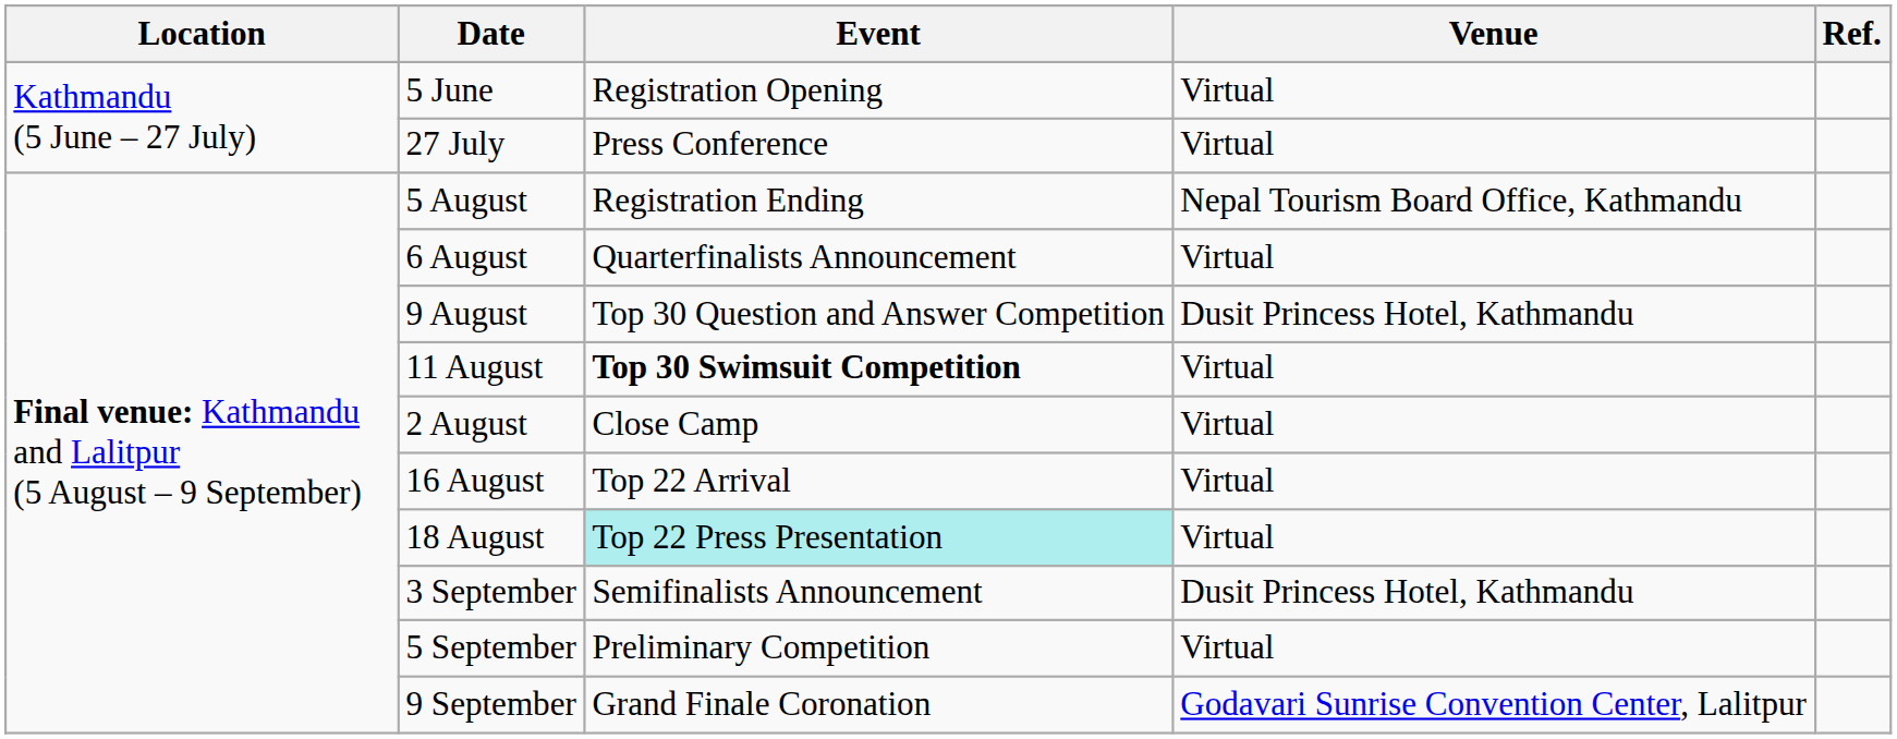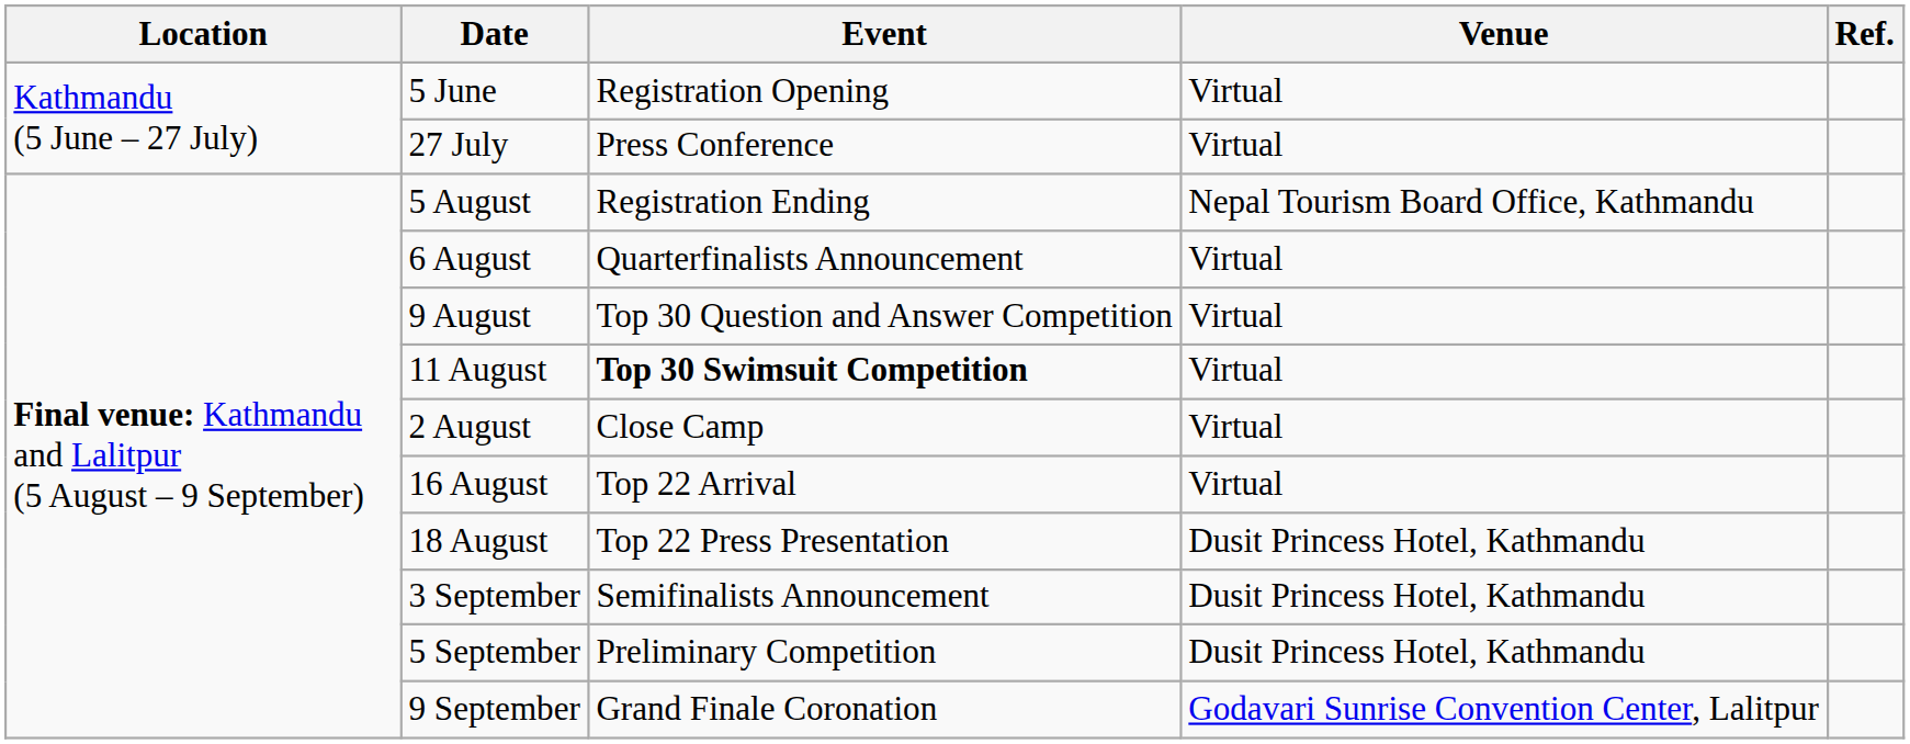 <table class="wikitable" style="font-size: 90%">
 <tr>
 <th width=160>Location</th>
 <th>Date</th>
 <th>Event</th>
 <th>Venue</th>
 <th>Ref.</th>
 </tr>
 <tr>
 <td rowspan=2><a href='#'>Kathmandu</a><br>(5 June – 27 July)</td>
 <td>5 June</td>
 <td>Registration Opening</td>
 <td>Virtual</td>
 <td align=center></td>
 </tr>
 <tr>
 <td>27 July</td>
 <td>Press Conference</td>
 <td>Virtual</td>
 <td align=center></td>
 </tr>
 <tr>
 <td rowspan=12><strong>Final venue:</strong> <a href='#'>Kathmandu</a> and <a href='#'>Lalitpur</a><br>(5 August – 9 September)</td>
 <td>5 August</td>
 <td>Registration Ending</td>
 <td>Nepal Tourism Board Office, Kathmandu</td>
 <td align=center></td>
 </tr>
 <tr>
 <td>6 August</td>
 <td>Quarterfinalists Announcement</td>
 <td>Virtual</td>
 <td align=center></td>
 </tr>
 <tr>
 <td>9 August</td>
 <td>Top 30 Question and Answer Competition</td>
-<td>Dusit Princess Hotel, Kathmandu</td>
+<td>Virtual</td>
 <td align=center></td>
 </tr>
 <tr>
 <td>11 August</td>
 <td><strong>Top 30 Swimsuit Competition</strong></td>
 <td>Virtual</td>
 <td align=center></td>
 </tr>
 <tr>
 <td>2 August</td>
 <td>Close Camp</td>
 <td>Virtual</td>
 <td align=center></td>
 </tr>
 <tr>
 <td>16 August</td>
 <td>Top 22 Arrival</td>
 <td>Virtual</td>
 <td align=center></td>
 </tr>
 <tr>
 <td>18 August</td>
-<td style="background: paleturquoise;">Top 22 Press Presentation</td>
-<td>Virtual</td>
+<td>Top 22 Press Presentation</td>
+<td>Dusit Princess Hotel, Kathmandu</td>
 <td align=center></td>
 </tr>
 <tr>
 <td>3 September</td>
 <td>Semifinalists Announcement</td>
 <td>Dusit Princess Hotel, Kathmandu</td>
 <td align=center></td>
 </tr>
 <tr>
 <td>5 September</td>
 <td>Preliminary Competition</td>
-<td>Virtual</td>
+<td>Dusit Princess Hotel, Kathmandu</td>
 <td align=center></td>
 </tr>
 <tr>
 <td>9 September</td>
 <td>Grand Finale Coronation</td>
 <td><a href='#'>Godavari Sunrise Convention Center</a>, Lalitpur</td>
 <td align=center></td>
 </tr>
 </table>
